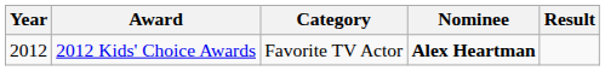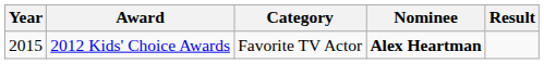 <table class="wikitable sortable">
 <tr>
 <th>Year</th>
 <th>Award</th>
 <th>Category</th>
 <th>Nominee</th>
 <th>Result</th>
 </tr>
 <tr>
-<td>2012</td>
+<td>2015</td>
 <td><a href='#'>2012 Kids' Choice Awards</a></td>
 <td>Favorite TV Actor</td>
 <td><strong>Alex Heartman</strong></td>
 <td></td>
 </tr>
 </table>
